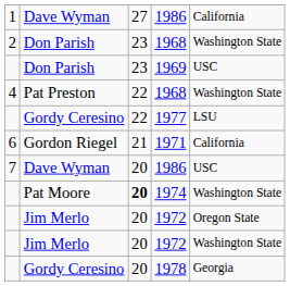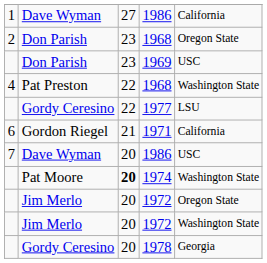 <table class="wikitable">
 <tr>
 </tr>
 <tr>
 <td>1</td>
 <td><a href='#'>Dave Wyman</a></td>
 <td>27</td>
 <td><a href='#'>1986</a></td>
 <td style="font-size:80%;">California</td>
 </tr>
 <tr>
 <td>2</td>
 <td><a href='#'>Don Parish</a></td>
 <td>23</td>
 <td><a href='#'>1968</a></td>
-<td style="font-size:80%;">Washington State</td>
+<td style="font-size:80%;">Oregon State</td>
 </tr>
 <tr>
 <td></td>
 <td><a href='#'>Don Parish</a></td>
 <td>23</td>
 <td><a href='#'>1969</a></td>
 <td style="font-size:80%;">USC</td>
 </tr>
 <tr>
 <td>4</td>
 <td>Pat Preston</td>
 <td>22</td>
 <td><a href='#'>1968</a></td>
 <td style="font-size:80%;">Washington State</td>
 </tr>
 <tr>
 <td></td>
 <td><a href='#'>Gordy Ceresino</a></td>
 <td>22</td>
 <td><a href='#'>1977</a></td>
 <td style="font-size:80%;">LSU</td>
 </tr>
 <tr>
 <td>6</td>
 <td>Gordon Riegel</td>
 <td>21</td>
 <td><a href='#'>1971</a></td>
 <td style="font-size:80%;">California</td>
 </tr>
 <tr>
 <td>7</td>
 <td><a href='#'>Dave Wyman</a></td>
 <td>20</td>
 <td><a href='#'>1986</a></td>
 <td style="font-size:80%;">USC</td>
 </tr>
 <tr>
 <td></td>
 <td>Pat Moore</td>
 <td><strong>20</strong></td>
 <td><a href='#'>1974</a></td>
 <td style="font-size:80%;">Washington State</td>
 </tr>
 <tr>
 <td></td>
 <td><a href='#'>Jim Merlo</a></td>
 <td>20</td>
 <td><a href='#'>1972</a></td>
 <td style="font-size:80%;">Oregon State</td>
 </tr>
 <tr>
 <td></td>
 <td><a href='#'>Jim Merlo</a></td>
 <td>20</td>
 <td><a href='#'>1972</a></td>
 <td style="font-size:80%;">Washington State</td>
 </tr>
 <tr>
 <td></td>
 <td><a href='#'>Gordy Ceresino</a></td>
 <td>20</td>
 <td><a href='#'>1978</a></td>
 <td style="font-size:80%;">Georgia</td>
 </tr>
 </table>
